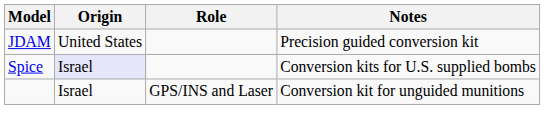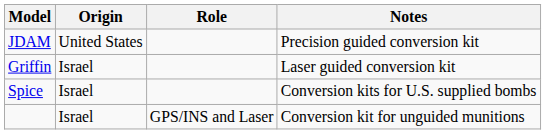 <table class="wikitable">
 <tr>
 <th>Model</th>
 <th>Origin</th>
 <th>Role</th>
 <th>Notes</th>
 </tr>
 <tr>
 <td><a href='#'>JDAM</a></td>
 <td>United States</td>
 <td></td>
 <td>Precision guided conversion kit</td>
 </tr>
 <tr>
+<td><a href='#'>Griffin</a></td>
+<td>Israel</td>
+<td></td>
+<td>Laser guided conversion kit</td>
+</tr>
+<tr>
 <td><a href='#'>Spice</a></td>
-<td style="background: lavender;">Israel</td>
+<td>Israel</td>
 <td></td>
 <td>Conversion kits for U.S. supplied bombs</td>
 </tr>
 <tr>
 <td></td>
 <td>Israel</td>
 <td>GPS/INS and Laser</td>
 <td>Conversion kit for unguided munitions</td>
 </tr>
 </table>
